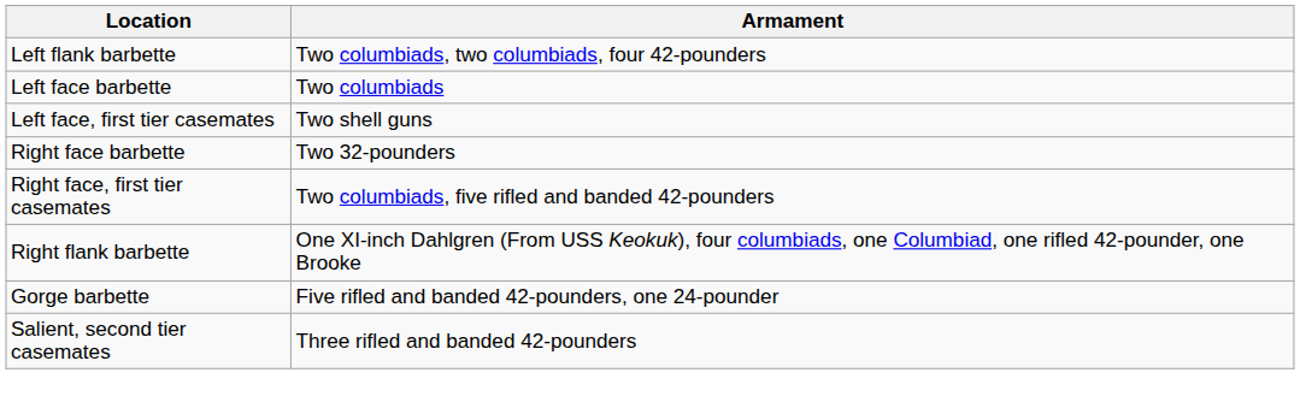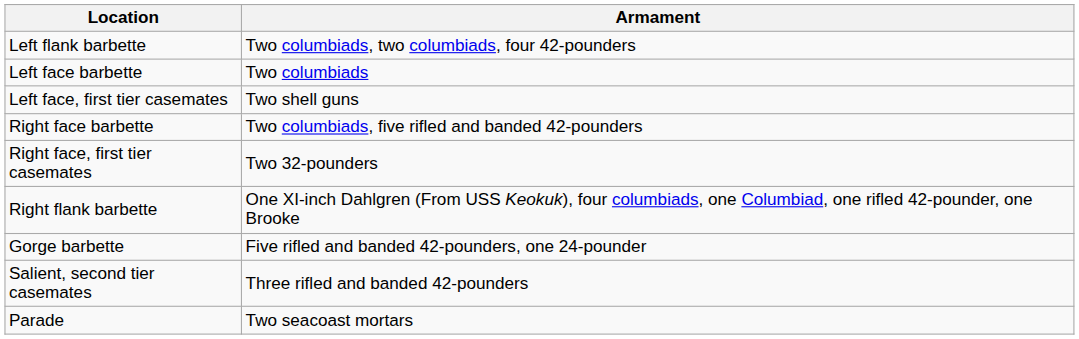 <table class="wikitable" style="margin-left: auto; margin-right: auto; border: none; width:1000px;">
 <tr>
 <th>Location</th>
 <th>Armament</th>
 </tr>
 <tr>
 <td>Left flank barbette</td>
 <td>Two  <a href='#'>columbiads</a>, two  <a href='#'>columbiads</a>, four 42-pounders</td>
 </tr>
 <tr>
 <td>Left face barbette</td>
 <td>Two  <a href='#'>columbiads</a></td>
 </tr>
 <tr>
 <td>Left face, first tier casemates</td>
 <td>Two  shell guns</td>
 </tr>
 <tr>
 <td>Right face barbette</td>
-<td>Two 32-pounders</td>
+<td>Two  <a href='#'>columbiads</a>, five rifled and banded 42-pounders</td>
 </tr>
 <tr>
 <td>Right face, first tier casemates</td>
-<td>Two  <a href='#'>columbiads</a>, five rifled and banded 42-pounders</td>
+<td>Two 32-pounders</td>
 </tr>
 <tr>
 <td>Right flank barbette</td>
 <td>One XI-inch Dahlgren (From USS <em>Keokuk</em>), four  <a href='#'>columbiads</a>, one  <a href='#'>Columbiad</a>, one rifled 42-pounder, one  Brooke</td>
 </tr>
 <tr>
 <td>Gorge barbette</td>
 <td>Five rifled and banded 42-pounders, one 24-pounder</td>
 </tr>
 <tr>
 <td>Salient, second tier casemates</td>
 <td>Three rifled and banded 42-pounders</td>
 </tr>
+<tr>
+<td>Parade</td>
+<td>Two  seacoast mortars</td>
+</tr>
 </table>
